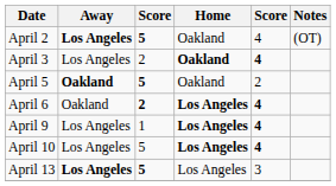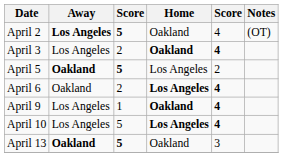 <table class="wikitable">
 <tr>
 <th>Date</th>
 <th>Away</th>
 <th>Score</th>
 <th>Home</th>
 <th>Score</th>
 <th>Notes</th>
 </tr>
 <tr>
 <td>April 2</td>
 <td><strong>Los Angeles</strong></td>
 <td><strong>5</strong></td>
 <td>Oakland</td>
 <td>4</td>
 <td>(OT)</td>
 </tr>
 <tr>
 <td>April 3</td>
 <td>Los Angeles</td>
 <td>2</td>
 <td><strong>Oakland</strong></td>
 <td><strong>4</strong></td>
 <td></td>
 </tr>
 <tr>
 <td>April 5</td>
 <td><strong>Oakland</strong></td>
 <td><strong>5</strong></td>
-<td>Oakland</td>
+<td>Los Angeles</td>
 <td>2</td>
 <td></td>
 </tr>
 <tr>
 <td>April 6</td>
 <td>Oakland</td>
-<td><strong>2</strong></td>
+<td>2</td>
 <td><strong>Los Angeles</strong></td>
 <td><strong>4</strong></td>
 <td></td>
 </tr>
 <tr>
 <td>April 9</td>
 <td>Los Angeles</td>
 <td>1</td>
-<td><strong>Los Angeles</strong></td>
+<td><strong>Oakland</strong></td>
 <td><strong>4</strong></td>
 <td></td>
 </tr>
 <tr>
 <td>April 10</td>
 <td>Los Angeles</td>
 <td>5</td>
 <td><strong>Los Angeles</strong></td>
 <td><strong>4</strong></td>
 <td></td>
 </tr>
 <tr>
 <td>April 13</td>
-<td><strong>Los Angeles</strong></td>
+<td><strong>Oakland</strong></td>
 <td><strong>5</strong></td>
-<td>Los Angeles</td>
+<td>Oakland</td>
 <td>3</td>
 <td></td>
 </tr>
 <tr>
 </tr>
 </table>
